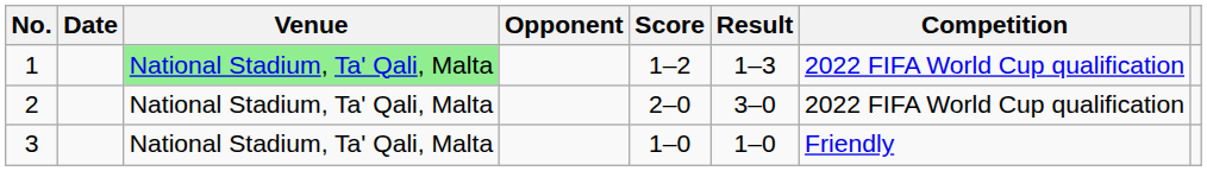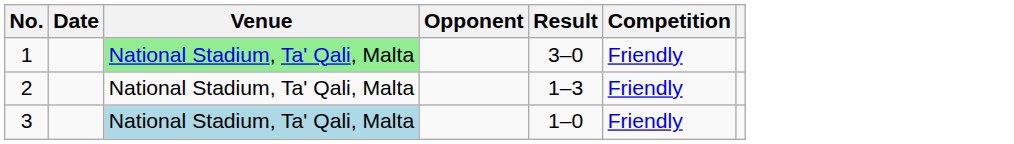 <table class="wikitable sortable">
 <tr>
 <th scope="col">No.</th>
 <th scope="col">Date</th>
 <th scope="col">Venue</th>
 <th scope="col">Opponent</th>
-<th scope="col">Score</th>
 <th scope="col">Result</th>
 <th scope="col">Competition</th>
 <th scope="col" class="unsortable"></th>
 </tr>
 <tr>
 <td style="text-align:center">1</td>
 <td></td>
 <td style="background: lightgreen;"><a href='#'>National Stadium</a>, <a href='#'>Ta' Qali</a>, Malta</td>
 <td></td>
-<td style="text-align:center">1–2</td>
-<td style="text-align:center">1–3</td>
-<td><a href='#'>2022 FIFA World Cup qualification</a></td>
+<td style="text-align:center">3–0</td>
+<td><a href='#'>Friendly</a></td>
 <td></td>
 </tr>
 <tr>
 <td style="text-align:center">2</td>
 <td></td>
 <td>National Stadium, Ta' Qali, Malta</td>
 <td></td>
-<td style="text-align:center">2–0</td>
-<td style="text-align:center">3–0</td>
-<td>2022 FIFA World Cup qualification</td>
+<td style="text-align:center">1–3</td>
+<td><a href='#'>Friendly</a></td>
 <td></td>
 </tr>
 <tr>
 <td style="text-align:center">3</td>
 <td></td>
-<td>National Stadium, Ta' Qali, Malta</td>
+<td style="background: lightblue;">National Stadium, Ta' Qali, Malta</td>
 <td></td>
-<td style="text-align:center">1–0</td>
 <td style="text-align:center">1–0</td>
 <td><a href='#'>Friendly</a></td>
 <td></td>
 </tr>
 </table>
